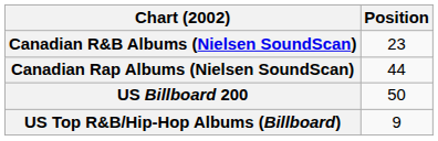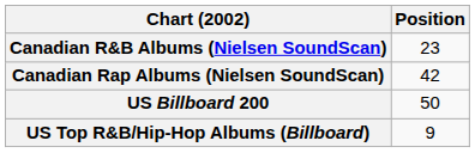 <table class="wikitable sortable plainrowheaders">
 <tr>
 <th>Chart (2002)</th>
 <th>Position</th>
 </tr>
 <tr>
 <th scope="row">Canadian R&B Albums (<a href='#'>Nielsen SoundScan</a>)</th>
 <td style="text-align:center;">23</td>
 </tr>
 <tr>
 <th scope="row">Canadian Rap Albums (Nielsen SoundScan)</th>
-<td style="text-align:center;">44</td>
+<td style="text-align:center;">42</td>
 </tr>
 <tr>
 <th scope="row">US <em>Billboard</em> 200</th>
 <td style="text-align:center">50</td>
 </tr>
 <tr>
 <th scope="row">US Top R&B/Hip-Hop Albums (<em>Billboard</em>)</th>
 <td style="text-align:center">9</td>
 </tr>
 </table>
